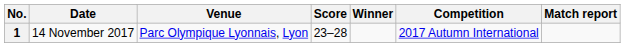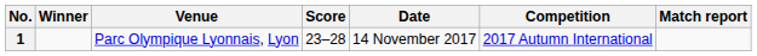 <table class="wikitable">
 <tr>
 <th>No.</th>
-<th>Date</th>
+<th>Winner</th>
 <th>Venue</th>
 <th>Score</th>
-<th>Winner</th>
+<th>Date</th>
 <th>Competition</th>
 <th>Match report</th>
 </tr>
 <tr>
 <th>1</th>
-<td>14 November 2017</td>
+<td></td>
 <td><a href='#'>Parc Olympique Lyonnais</a>, <a href='#'>Lyon</a></td>
 <td align="center">23–28</td>
-<td></td>
+<td>14 November 2017</td>
 <td><a href='#'>2017 Autumn International</a></td>
 <td></td>
 </tr>
 </table>
